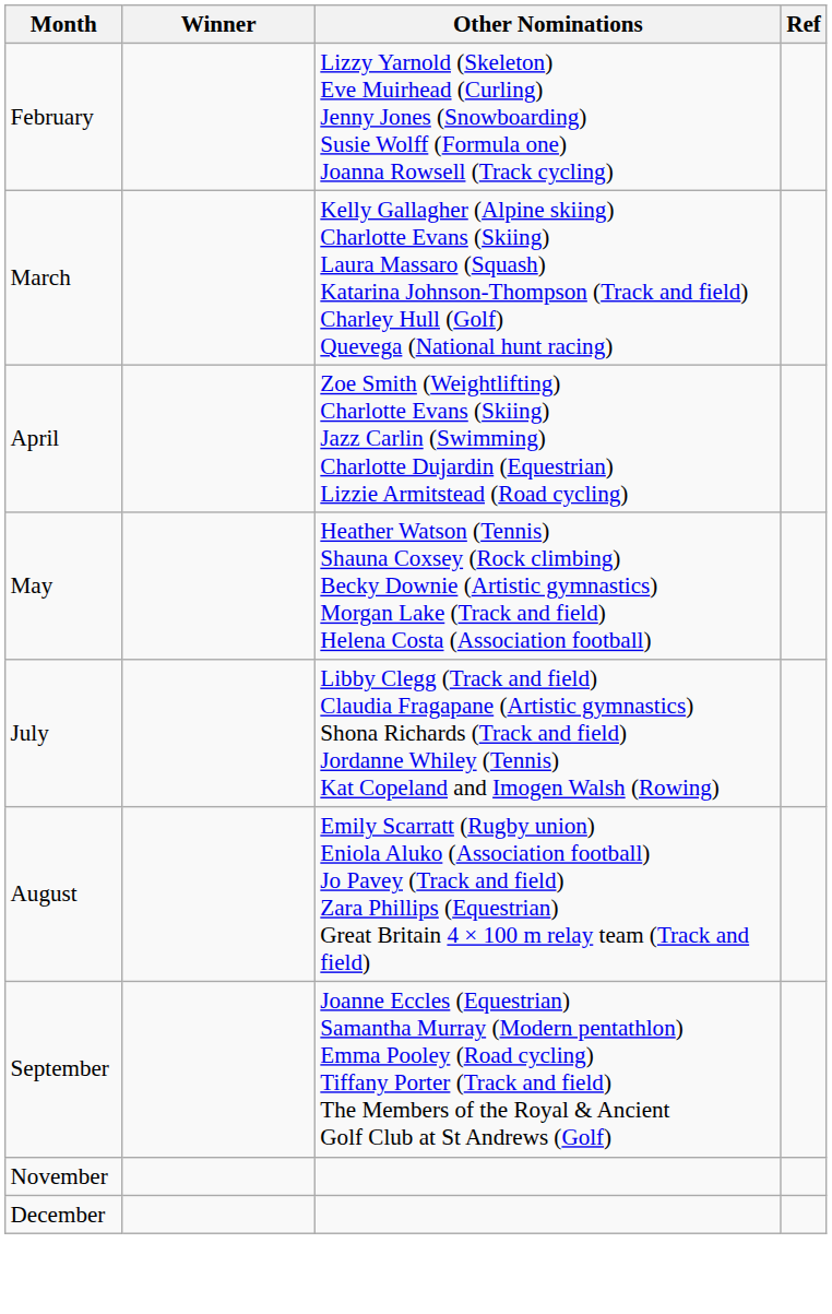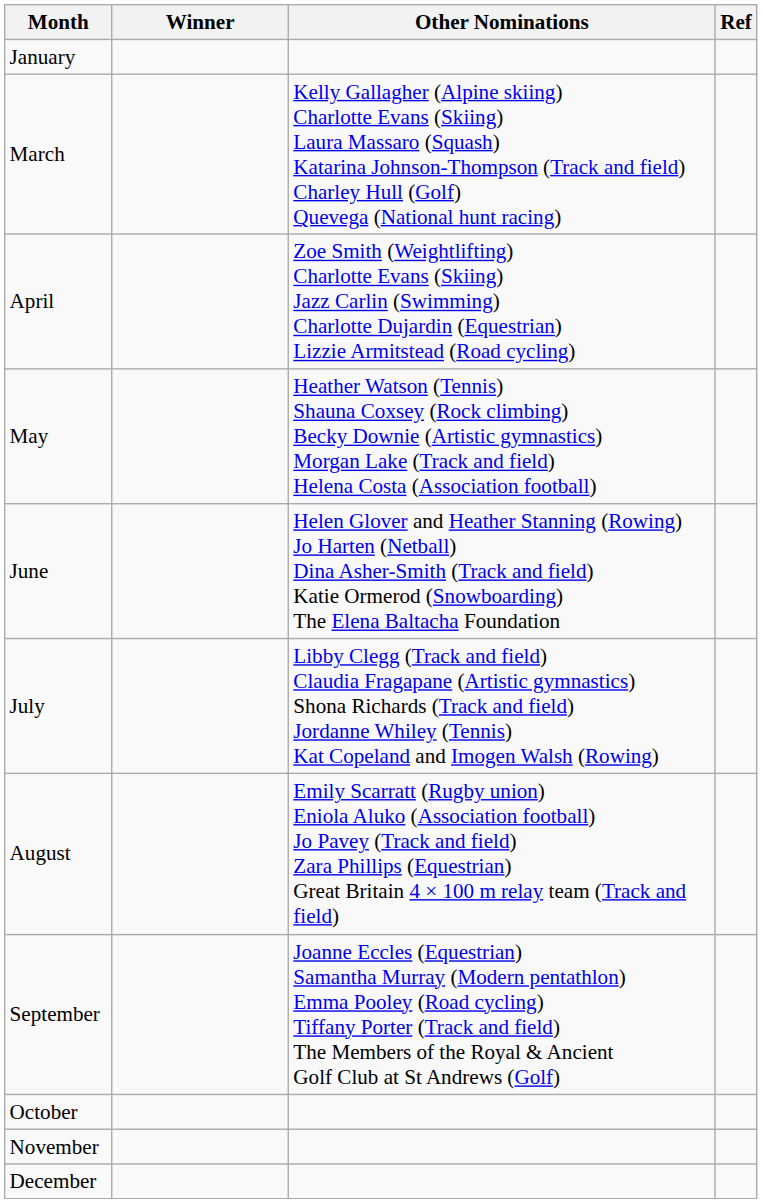 <table class="wikitable" style="font-size: 95%">
 <tr>
 <th style="width:70px;">Month</th>
 <th style="width:120px;">Winner</th>
 <th style="width:300px;">Other Nominations</th>
 <th style="width:10px;">Ref</th>
 </tr>
 <tr>
-<td>February</td>
+<td>January</td>
 <td></td>
-<td><a href='#'>Lizzy Yarnold</a> (<a href='#'>Skeleton</a>)<br><a href='#'>Eve Muirhead</a> (<a href='#'>Curling</a>)<br><a href='#'>Jenny Jones</a> (<a href='#'>Snowboarding</a>)<br><a href='#'>Susie Wolff</a> (<a href='#'>Formula one</a>)<br><a href='#'>Joanna Rowsell</a> (<a href='#'>Track cycling</a>)</td>
+<td></td>
 <td></td>
 </tr>
 <tr>
 <td>March</td>
 <td></td>
 <td><a href='#'>Kelly Gallagher</a> (<a href='#'>Alpine skiing</a>)<br><a href='#'>Charlotte Evans</a> (<a href='#'>Skiing</a>)<br><a href='#'>Laura Massaro</a> (<a href='#'>Squash</a>)<br><a href='#'>Katarina Johnson-Thompson</a> (<a href='#'>Track and field</a>)<br><a href='#'>Charley Hull</a> (<a href='#'>Golf</a>)<br><a href='#'>Quevega</a> (<a href='#'>National hunt racing</a>)</td>
 <td></td>
 </tr>
 <tr>
 <td>April</td>
 <td></td>
 <td><a href='#'>Zoe Smith</a> (<a href='#'>Weightlifting</a>)<br><a href='#'>Charlotte Evans</a> (<a href='#'>Skiing</a>)<br><a href='#'>Jazz Carlin</a> (<a href='#'>Swimming</a>)<br><a href='#'>Charlotte Dujardin</a> (<a href='#'>Equestrian</a>)<br><a href='#'>Lizzie Armitstead</a> (<a href='#'>Road cycling</a>)</td>
 <td></td>
 </tr>
 <tr>
 <td>May</td>
 <td></td>
 <td><a href='#'>Heather Watson</a> (<a href='#'>Tennis</a>)<br><a href='#'>Shauna Coxsey</a> (<a href='#'>Rock climbing</a>)<br><a href='#'>Becky Downie</a> (<a href='#'>Artistic gymnastics</a>)<br><a href='#'>Morgan Lake</a> (<a href='#'>Track and field</a>)<br><a href='#'>Helena Costa</a> (<a href='#'>Association football</a>)</td>
 <td></td>
 </tr>
 <tr>
+<td>June</td>
+<td></td>
+<td><a href='#'>Helen Glover</a> and <a href='#'>Heather Stanning</a> (<a href='#'>Rowing</a>)<br><a href='#'>Jo Harten</a> (<a href='#'>Netball</a>)<br><a href='#'>Dina Asher-Smith</a> (<a href='#'>Track and field</a>)<br>Katie Ormerod (<a href='#'>Snowboarding</a>)<br>The <a href='#'>Elena Baltacha</a> Foundation</td>
+<td></td>
+</tr>
+<tr>
 <td>July</td>
 <td></td>
 <td><a href='#'>Libby Clegg</a> (<a href='#'>Track and field</a>)<br><a href='#'>Claudia Fragapane</a> (<a href='#'>Artistic gymnastics</a>)<br>Shona Richards (<a href='#'>Track and field</a>)<br><a href='#'>Jordanne Whiley</a> (<a href='#'>Tennis</a>)<br><a href='#'>Kat Copeland</a> and <a href='#'>Imogen Walsh</a> (<a href='#'>Rowing</a>)</td>
 <td></td>
 </tr>
 <tr>
 <td>August</td>
 <td></td>
 <td><a href='#'>Emily Scarratt</a> (<a href='#'>Rugby union</a>)<br><a href='#'>Eniola Aluko</a> (<a href='#'>Association football</a>)<br><a href='#'>Jo Pavey</a> (<a href='#'>Track and field</a>)<br><a href='#'>Zara Phillips</a> (<a href='#'>Equestrian</a>)<br>Great Britain <a href='#'>4 × 100 m relay</a> team (<a href='#'>Track and field</a>)<br></td>
 <td></td>
 </tr>
 <tr>
 <td>September</td>
 <td></td>
 <td><a href='#'>Joanne Eccles</a> (<a href='#'>Equestrian</a>)<br><a href='#'>Samantha Murray</a> (<a href='#'>Modern pentathlon</a>)<br><a href='#'>Emma Pooley</a> (<a href='#'>Road cycling</a>)<br><a href='#'>Tiffany Porter</a> (<a href='#'>Track and field</a>)<br>The Members of the Royal & Ancient<br>Golf Club at St Andrews (<a href='#'>Golf</a>)</td>
 <td></td>
 </tr>
 <tr>
+<td>October</td>
+<td></td>
+<td></td>
+<td></td>
+</tr>
+<tr>
 <td>November</td>
 <td></td>
 <td></td>
 <td></td>
 </tr>
 <tr>
 <td>December</td>
 <td></td>
 <td></td>
 <td></td>
 </tr>
 </table>
